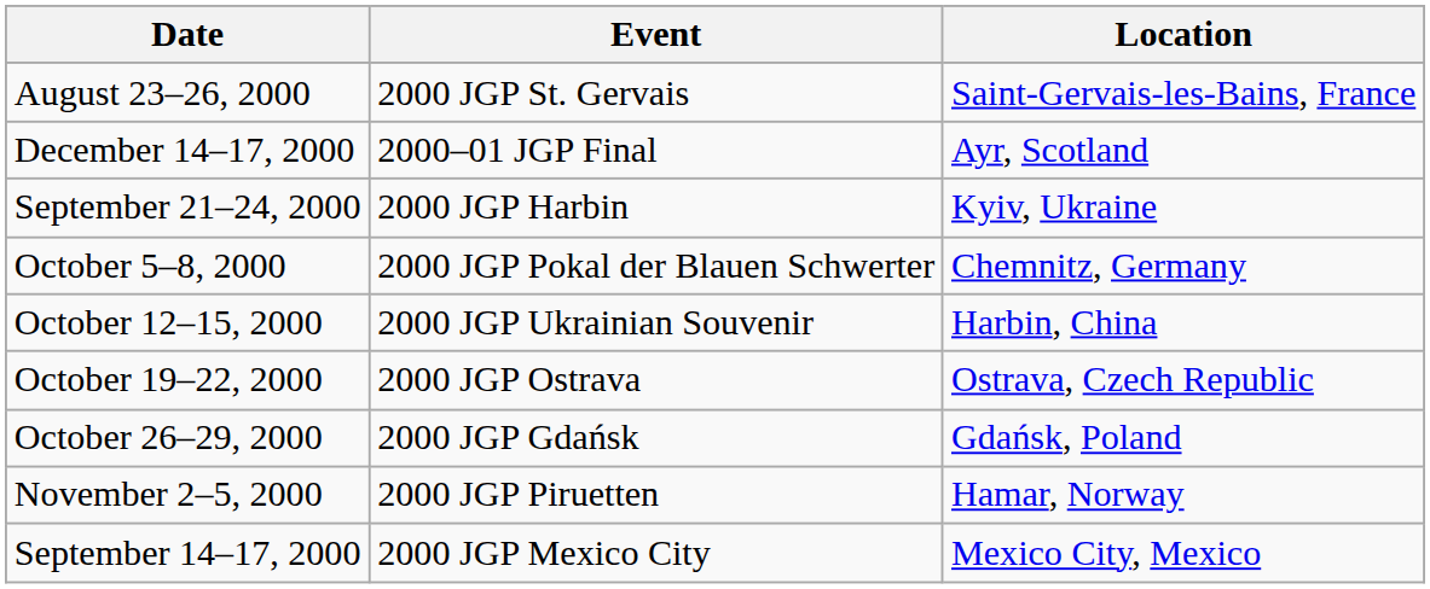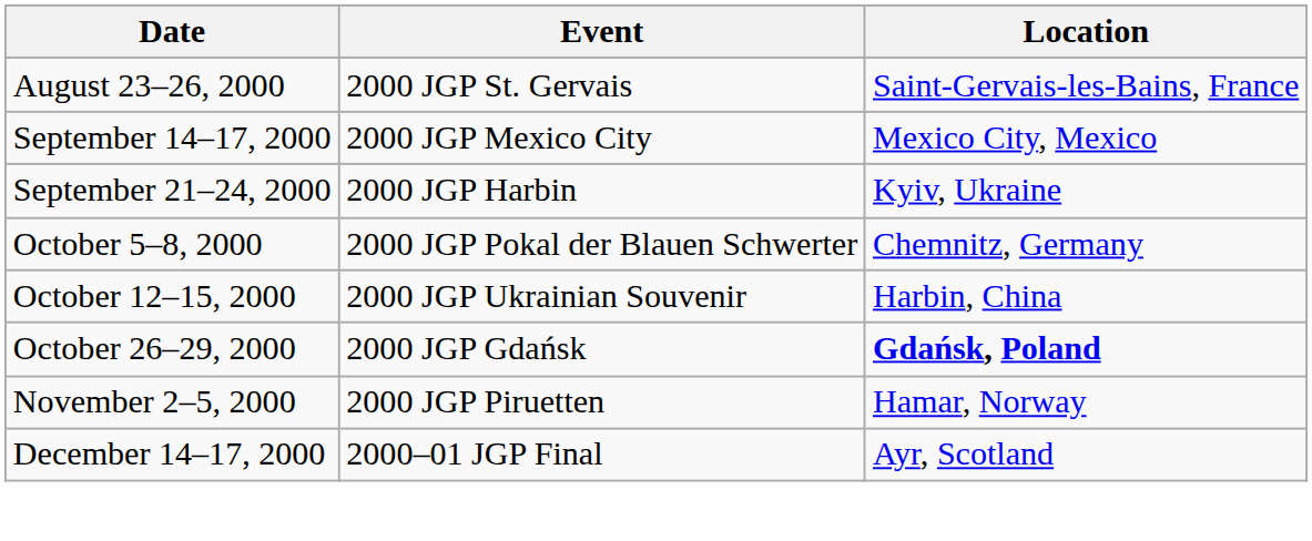 <table class="wikitable">
 <tr>
 <th>Date</th>
 <th>Event</th>
 <th>Location</th>
 </tr>
 <tr>
 <td>August 23–26, 2000</td>
 <td>2000 JGP St. Gervais</td>
 <td><a href='#'>Saint-Gervais-les-Bains</a>, <a href='#'>France</a></td>
 </tr>
 <tr>
-<td>December 14–17, 2000</td>
-<td>2000–01 JGP Final</td>
-<td><a href='#'>Ayr</a>, <a href='#'>Scotland</a></td>
+<td>September 14–17, 2000</td>
+<td>2000 JGP Mexico City</td>
+<td><a href='#'>Mexico City</a>, <a href='#'>Mexico</a></td>
 </tr>
 <tr>
 <td>September 21–24, 2000</td>
 <td>2000 JGP Harbin</td>
 <td><a href='#'>Kyiv</a>, <a href='#'>Ukraine</a></td>
 </tr>
 <tr>
 <td>October 5–8, 2000</td>
 <td>2000 JGP Pokal der Blauen Schwerter</td>
 <td><a href='#'>Chemnitz</a>, <a href='#'>Germany</a></td>
 </tr>
 <tr>
 <td>October 12–15, 2000</td>
 <td>2000 JGP Ukrainian Souvenir</td>
 <td><a href='#'>Harbin</a>, <a href='#'>China</a></td>
 </tr>
 <tr>
-<td>October 19–22, 2000</td>
-<td>2000 JGP Ostrava</td>
-<td><a href='#'>Ostrava</a>, <a href='#'>Czech Republic</a></td>
-</tr>
-<tr>
 <td>October 26–29, 2000</td>
 <td>2000 JGP Gdańsk</td>
-<td><a href='#'>Gdańsk</a>, <a href='#'>Poland</a></td>
+<td><strong><a href='#'>Gdańsk</a>, <a href='#'>Poland</a></strong></td>
 </tr>
 <tr>
 <td>November 2–5, 2000</td>
 <td>2000 JGP Piruetten</td>
 <td><a href='#'>Hamar</a>, <a href='#'>Norway</a></td>
 </tr>
 <tr>
-<td>September 14–17, 2000</td>
-<td>2000 JGP Mexico City</td>
-<td><a href='#'>Mexico City</a>, <a href='#'>Mexico</a></td>
+<td>December 14–17, 2000</td>
+<td>2000–01 JGP Final</td>
+<td><a href='#'>Ayr</a>, <a href='#'>Scotland</a></td>
 </tr>
 </table>
